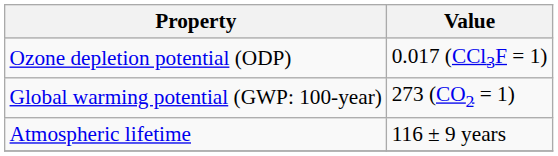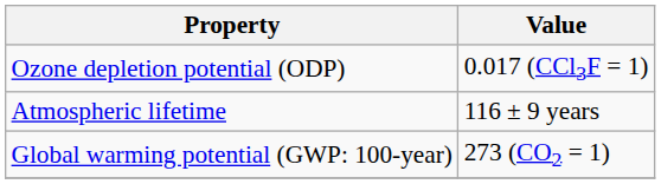 <table class="wikitable">
 <tr>
 <th>Property</th>
 <th>Value</th>
 </tr>
 <tr>
 <td><a href='#'>Ozone depletion potential</a> (ODP)</td>
 <td>0.017 (<a href='#'>CCl<sub>3</sub>F</a> = 1)</td>
 </tr>
 <tr>
+<td><a href='#'>Atmospheric lifetime</a></td>
+<td>116 ± 9 years</td>
+</tr>
+<tr>
 <td><a href='#'>Global warming potential</a> (GWP: 100-year)</td>
 <td>273 (<a href='#'>CO<sub>2</sub></a> = 1)</td>
 </tr>
 <tr>
-<td><a href='#'>Atmospheric lifetime</a></td>
-<td>116 ± 9 years</td>
-</tr>
-<tr>
 </tr>
 </table>
